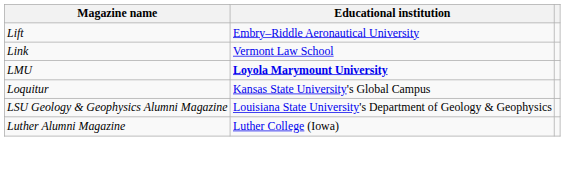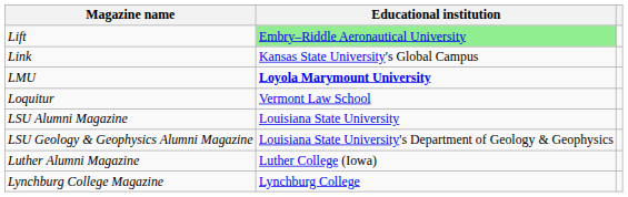 <table class="wikitable">
 <tr>
 <th>Magazine name</th>
 <th>Educational institution</th>
 <th></th>
 </tr>
 <tr>
 <td><em>Lift</em></td>
-<td><a href='#'>Embry–Riddle Aeronautical University</a></td>
+<td style="background: lightgreen;"><a href='#'>Embry–Riddle Aeronautical University</a></td>
 <td></td>
 </tr>
 <tr>
 <td><em>Link</em></td>
-<td><a href='#'>Vermont Law School</a></td>
+<td><a href='#'>Kansas State University</a>'s Global Campus</td>
 <td></td>
 </tr>
 <tr>
 <td><em>LMU</em></td>
 <td><strong><a href='#'>Loyola Marymount University</a></strong></td>
 <td></td>
 </tr>
 <tr>
 <td><em>Loquitur</em></td>
-<td><a href='#'>Kansas State University</a>'s Global Campus</td>
+<td><a href='#'>Vermont Law School</a></td>
+<td></td>
+</tr>
+<tr>
+<td><em>LSU Alumni Magazine</em></td>
+<td><a href='#'>Louisiana State University</a></td>
 <td></td>
 </tr>
 <tr>
 <td><em>LSU Geology & Geophysics Alumni Magazine</em></td>
 <td><a href='#'>Louisiana State University</a>'s Department of Geology & Geophysics</td>
 <td></td>
 </tr>
 <tr>
 <td><em>Luther Alumni Magazine</em></td>
 <td><a href='#'>Luther College</a> (Iowa)</td>
 <td></td>
 </tr>
+<tr>
+<td><em>Lynchburg College Magazine</em></td>
+<td><a href='#'>Lynchburg College</a></td>
+<td></td>
+</tr>
 </table>
